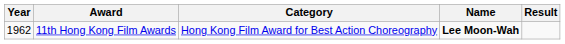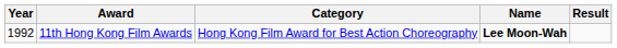 <table class="wikitable">
 <tr>
 <th>Year</th>
 <th>Award</th>
 <th>Category</th>
 <th>Name</th>
 <th>Result</th>
 </tr>
 <tr>
-<td>1962</td>
+<td>1992</td>
 <td><a href='#'>11th Hong Kong Film Awards</a></td>
 <td><a href='#'>Hong Kong Film Award for Best Action Choreography</a></td>
 <td><strong>Lee Moon-Wah</strong></td>
 <td></td>
 </tr>
 </table>
